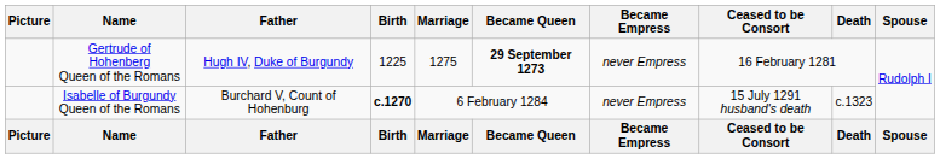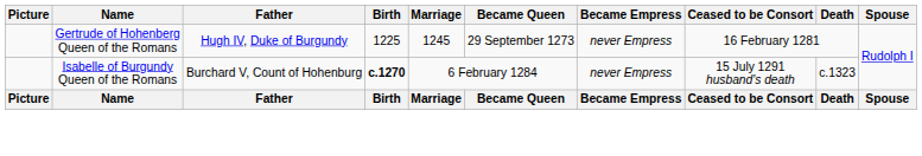 <table width=95% class="wikitable">
 <tr>
 <th>Picture</th>
 <th>Name</th>
 <th>Father</th>
 <th>Birth</th>
 <th>Marriage</th>
 <th>Became Queen</th>
 <th>Became Empress</th>
 <th>Ceased to be Consort</th>
 <th>Death</th>
 <th>Spouse</th>
 </tr>
 <tr>
 <td align=center></td>
 <td align=center><a href='#'>Gertrude of Hohenberg</a><br>Queen of the Romans</td>
 <td align="center"><a href='#'>Hugh IV</a>, <a href='#'>Duke of Burgundy</a></td>
 <td align="center">1225</td>
-<td align="center">1275</td>
-<td align="center"><strong>29 September 1273</strong></td>
+<td align="center">1245</td>
+<td align="center">29 September 1273</td>
 <td align="center"><em>never Empress</em></td>
 <td align="center" colspan="2">16 February 1281</td>
 <td align="center" rowspan="2"><a href='#'>Rudolph I</a></td>
 </tr>
 <tr>
 <td align=center></td>
 <td align=center><a href='#'>Isabelle of Burgundy</a><br>Queen of the Romans</td>
 <td align="center">Burchard V, Count of Hohenburg</td>
 <td align="center"><strong>c.1270</strong></td>
 <td align="center" colspan="2">6 February 1284</td>
 <td align="center"><em>never Empress</em></td>
 <td align="center">15 July 1291<br> <em>husband's death</em></td>
 <td align="center">c.1323</td>
 </tr>
 <tr>
 <th>Picture</th>
 <th>Name</th>
 <th>Father</th>
 <th>Birth</th>
 <th>Marriage</th>
 <th>Became Queen</th>
 <th>Became Empress</th>
 <th>Ceased to be Consort</th>
 <th>Death</th>
 <th>Spouse</th>
 </tr>
 </table>
